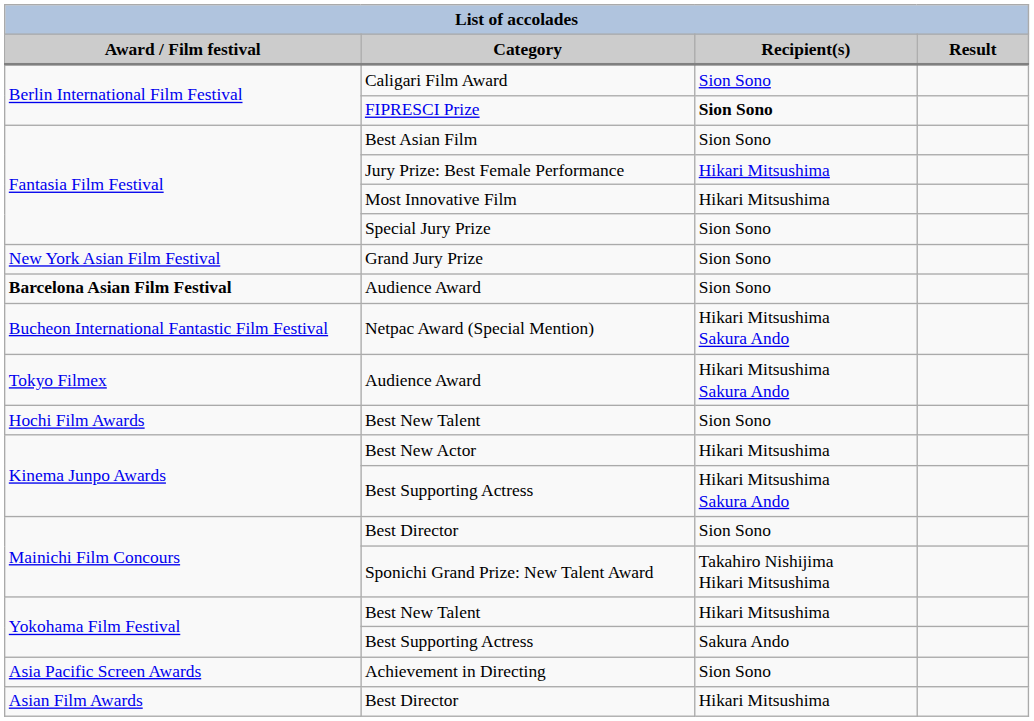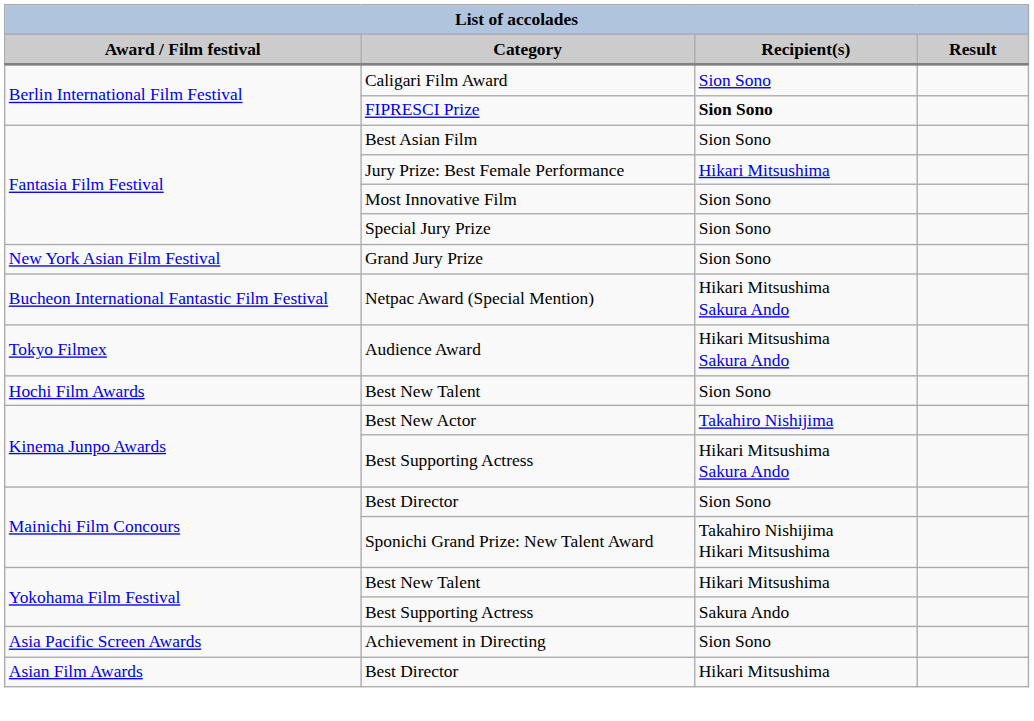 <table class="wikitable" style="font-size:small">
 <tr style="text-align:center;">
 <th colspan=4 style="background:#B0C4DE;">List of accolades</th>
 </tr>
 <tr style="text-align:center;">
 <th style="background:#ccc; width:32%;">Award / Film festival</th>
 <th style="background:#ccc; width:30%;">Category</th>
 <th style="background:#ccc; width:20%;">Recipient(s)</th>
 <th style="background:#ccc; width:10%;">Result</th>
 </tr>
 <tr style="border-top:2px solid gray;">
 <td rowspan="2"><a href='#'>Berlin International Film Festival</a></td>
 <td>Caligari Film Award</td>
 <td><a href='#'>Sion Sono</a></td>
 <td></td>
 </tr>
 <tr>
 <td><a href='#'>FIPRESCI Prize</a></td>
 <td><strong>Sion Sono</strong></td>
 <td></td>
 </tr>
 <tr>
 <td rowspan="4"><a href='#'>Fantasia Film Festival</a></td>
 <td>Best Asian Film</td>
 <td>Sion Sono</td>
 <td></td>
 </tr>
 <tr>
 <td>Jury Prize: Best Female Performance</td>
 <td><a href='#'>Hikari Mitsushima</a></td>
 <td></td>
 </tr>
 <tr>
 <td>Most Innovative Film</td>
-<td>Hikari Mitsushima</td>
+<td>Sion Sono</td>
 <td></td>
 </tr>
 <tr>
 <td>Special Jury Prize</td>
 <td>Sion Sono</td>
 <td></td>
 </tr>
 <tr>
 <td><a href='#'>New York Asian Film Festival</a></td>
 <td>Grand Jury Prize</td>
-<td>Sion Sono</td>
-<td></td>
-</tr>
-<tr>
-<td><strong>Barcelona Asian Film Festival</strong></td>
-<td>Audience Award</td>
 <td>Sion Sono</td>
 <td></td>
 </tr>
 <tr>
 <td><a href='#'>Bucheon International Fantastic Film Festival</a></td>
 <td>Netpac Award (Special Mention)</td>
 <td>Hikari Mitsushima<br><a href='#'>Sakura Ando</a></td>
 <td></td>
 </tr>
 <tr>
 <td><a href='#'>Tokyo Filmex</a></td>
 <td>Audience Award</td>
 <td>Hikari Mitsushima<br><a href='#'>Sakura Ando</a></td>
 <td></td>
 </tr>
 <tr>
 <td><a href='#'>Hochi Film Awards</a></td>
 <td>Best New Talent</td>
 <td>Sion Sono</td>
 <td></td>
 </tr>
 <tr>
 <td rowspan="2"><a href='#'>Kinema Junpo Awards</a></td>
 <td>Best New Actor</td>
-<td>Hikari Mitsushima</td>
+<td><a href='#'>Takahiro Nishijima</a></td>
 <td></td>
 </tr>
 <tr>
 <td>Best Supporting Actress</td>
 <td>Hikari Mitsushima<br><a href='#'>Sakura Ando</a></td>
 <td></td>
 </tr>
 <tr>
 <td rowspan="2"><a href='#'>Mainichi Film Concours</a></td>
 <td>Best Director</td>
 <td>Sion Sono</td>
 <td></td>
 </tr>
 <tr>
 <td>Sponichi Grand Prize: New Talent Award</td>
 <td>Takahiro Nishijima <br> Hikari Mitsushima</td>
 <td></td>
 </tr>
 <tr>
 <td rowspan="2"><a href='#'>Yokohama Film Festival</a></td>
 <td>Best New Talent</td>
 <td>Hikari Mitsushima</td>
 <td></td>
 </tr>
 <tr>
 <td>Best Supporting Actress</td>
 <td>Sakura Ando</td>
 <td></td>
 </tr>
 <tr>
 <td><a href='#'>Asia Pacific Screen Awards</a></td>
 <td>Achievement in Directing</td>
 <td>Sion Sono</td>
 <td></td>
 </tr>
 <tr>
 <td><a href='#'>Asian Film Awards</a></td>
 <td>Best Director</td>
 <td>Hikari Mitsushima</td>
 <td></td>
 </tr>
 </table>
